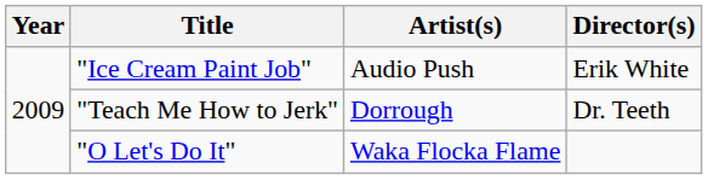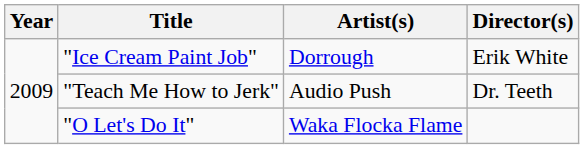 <table class="wikitable">
 <tr>
 <th>Year</th>
 <th>Title</th>
 <th>Artist(s)</th>
 <th>Director(s)</th>
 </tr>
 <tr>
 <td rowspan="3">2009</td>
 <td>"<a href='#'>Ice Cream Paint Job</a>"</td>
-<td>Audio Push</td>
+<td><a href='#'>Dorrough</a></td>
 <td>Erik White</td>
 </tr>
 <tr>
 <td>"Teach Me How to Jerk"</td>
-<td><a href='#'>Dorrough</a></td>
+<td>Audio Push</td>
 <td>Dr. Teeth</td>
 </tr>
 <tr>
 <td>"<a href='#'>O Let's Do It</a>"</td>
 <td><a href='#'>Waka Flocka Flame</a></td>
 <td></td>
 </tr>
 </table>
